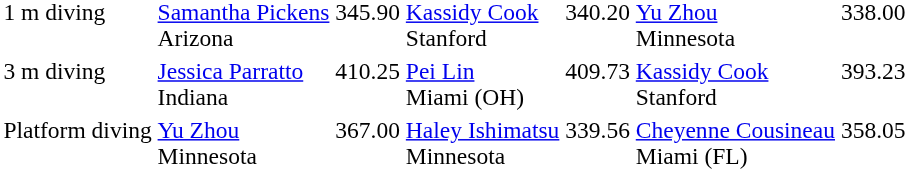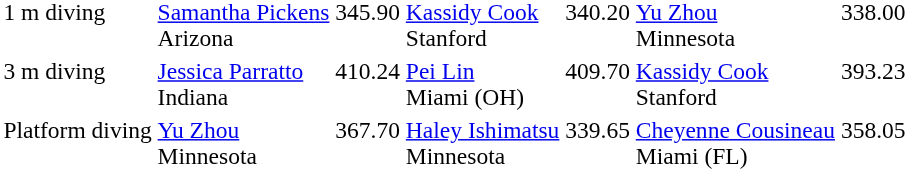 <table>
 <tr valign="top">
 <td>1 m diving</td>
 <td><a href='#'>Samantha Pickens</a><br> Arizona</td>
 <td>345.90</td>
 <td><a href='#'>Kassidy Cook</a> <br> Stanford</td>
 <td>340.20</td>
 <td><a href='#'>Yu Zhou</a> <br>Minnesota</td>
 <td>338.00</td>
 </tr>
 <tr valign="top">
 <td>3 m diving</td>
 <td><a href='#'>Jessica Parratto</a><br> Indiana</td>
-<td>410.25</td>
+<td>410.24</td>
 <td><a href='#'>Pei Lin</a> <br>Miami (OH)</td>
-<td>409.73</td>
+<td>409.70</td>
 <td><a href='#'>Kassidy Cook</a> <br> Stanford</td>
 <td>393.23</td>
 </tr>
 <tr valign="top">
 <td>Platform diving</td>
 <td><a href='#'>Yu Zhou</a> <br>Minnesota</td>
-<td>367.00</td>
+<td>367.70</td>
 <td><a href='#'>Haley Ishimatsu</a> <br> Minnesota</td>
-<td>339.56</td>
+<td>339.65</td>
 <td><a href='#'>Cheyenne Cousineau</a> <br> Miami (FL)</td>
 <td>358.05</td>
 </tr>
 </table>
